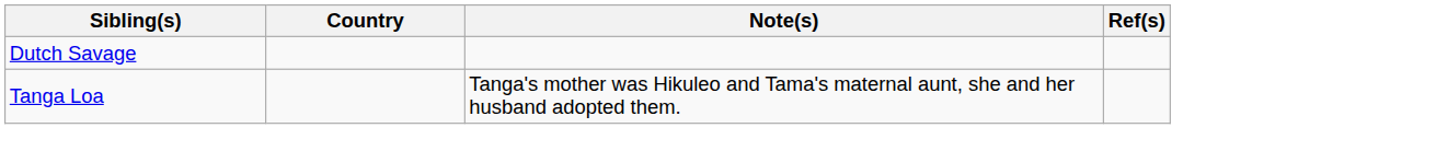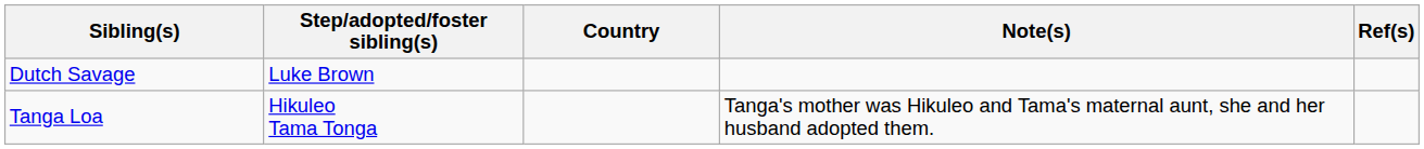 <table class="wikitable sortable">
 <tr>
 <th style="width:200px;">Sibling(s)</th>
+<th style="width:200px;">Step/adopted/foster sibling(s)</th>
 <th style="width:150px;">Country</th>
 <th style="width:500px;">Note(s)</th>
 <th style="width:*;">Ref(s)</th>
 </tr>
 <tr>
 <td><a href='#'>Dutch Savage</a></td>
+<td><a href='#'>Luke Brown</a></td>
 <td></td>
 <td></td>
 <td></td>
 </tr>
 <tr>
 <td><a href='#'>Tanga Loa</a></td>
+<td><a href='#'>Hikuleo</a><br><a href='#'>Tama Tonga</a></td>
 <td></td>
 <td>Tanga's mother was Hikuleo and Tama's maternal aunt, she and her husband adopted them.</td>
 <td></td>
 </tr>
 </table>
